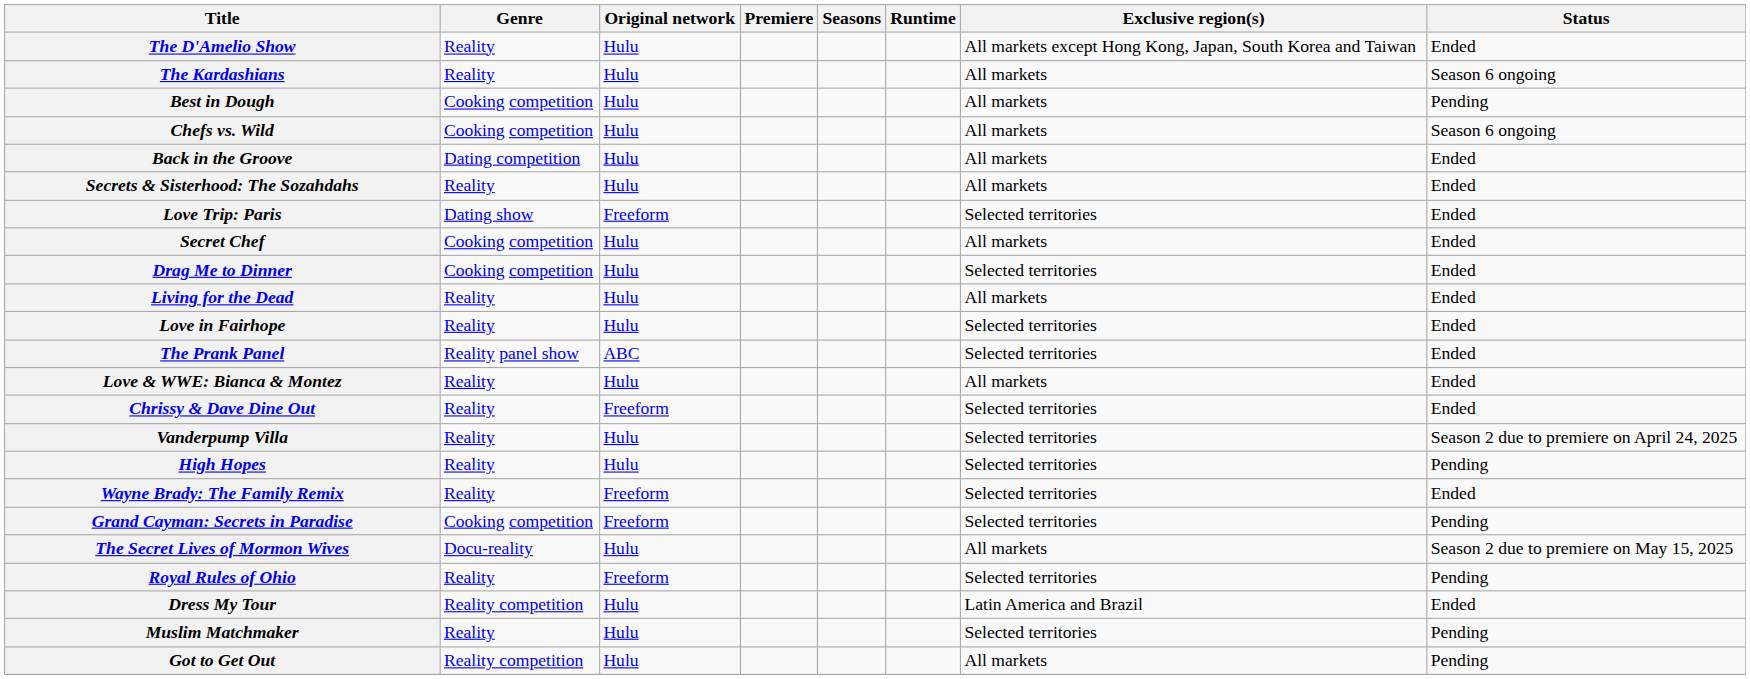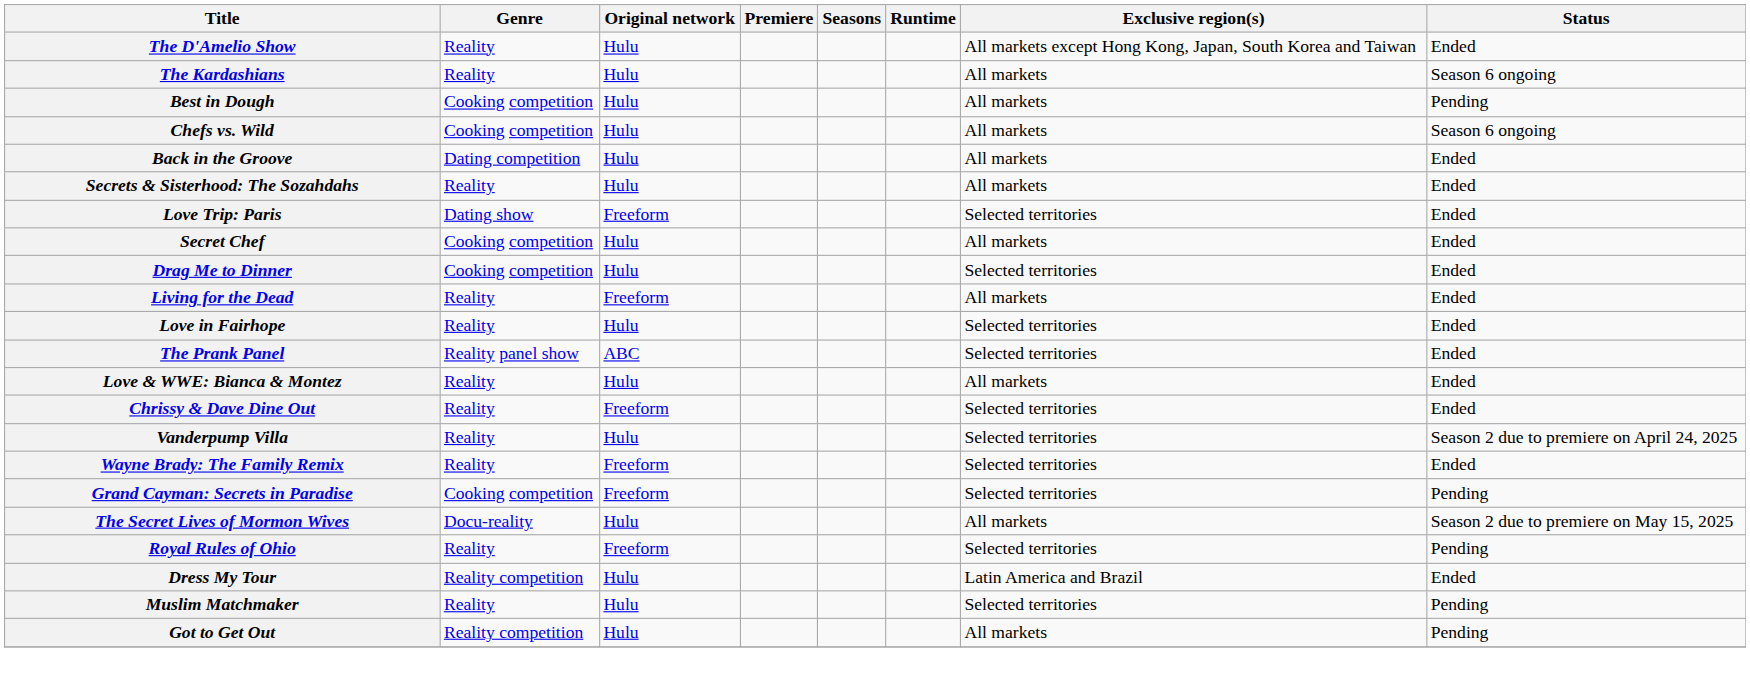 <table class="wikitable plainrowheaders sortable" style="width:100%;">
 <tr>
 <th style="width:25%;">Title</th>
 <th>Genre</th>
 <th>Original network</th>
 <th>Premiere</th>
 <th>Seasons</th>
 <th>Runtime</th>
 <th>Exclusive region(s)</th>
 <th>Status</th>
 </tr>
 <tr>
 <th scope="row"><em><a href='#'>The D'Amelio Show</a></em></th>
 <td><a href='#'>Reality</a></td>
 <td><a href='#'>Hulu</a></td>
 <td></td>
 <td></td>
 <td></td>
 <td>All markets except Hong Kong, Japan, South Korea and Taiwan</td>
 <td>Ended</td>
 </tr>
 <tr>
 <th scope="row"><em><a href='#'>The Kardashians</a></em></th>
 <td><a href='#'>Reality</a></td>
 <td><a href='#'>Hulu</a></td>
 <td></td>
 <td></td>
 <td></td>
 <td>All markets</td>
 <td>Season 6 ongoing</td>
 </tr>
 <tr>
 <th scope="row"><em>Best in Dough</em></th>
 <td><a href='#'>Cooking</a> <a href='#'>competition</a></td>
 <td><a href='#'>Hulu</a></td>
 <td></td>
 <td></td>
 <td></td>
 <td>All markets</td>
 <td>Pending</td>
 </tr>
 <tr>
 <th scope="row"><em>Chefs vs. Wild</em></th>
 <td><a href='#'>Cooking</a> <a href='#'>competition</a></td>
 <td><a href='#'>Hulu</a></td>
 <td></td>
 <td></td>
 <td></td>
 <td>All markets</td>
 <td>Season 6 ongoing</td>
 </tr>
 <tr>
 <th scope="row"><em>Back in the Groove</em></th>
 <td><a href='#'>Dating competition</a></td>
 <td><a href='#'>Hulu</a></td>
 <td></td>
 <td></td>
 <td></td>
 <td>All markets</td>
 <td>Ended</td>
 </tr>
 <tr>
 <th scope="row"><em>Secrets & Sisterhood: The Sozahdahs</em></th>
 <td><a href='#'>Reality</a></td>
 <td><a href='#'>Hulu</a></td>
 <td></td>
 <td></td>
 <td></td>
 <td>All markets</td>
 <td>Ended</td>
 </tr>
 <tr>
 <th scope="row"><em>Love Trip: Paris</em></th>
 <td><a href='#'>Dating show</a></td>
 <td><a href='#'>Freeform</a></td>
 <td></td>
 <td></td>
 <td></td>
 <td>Selected territories</td>
 <td>Ended</td>
 </tr>
 <tr>
 <th scope="row"><em>Secret Chef</em></th>
 <td><a href='#'>Cooking</a> <a href='#'>competition</a></td>
 <td><a href='#'>Hulu</a></td>
 <td></td>
 <td></td>
 <td></td>
 <td>All markets</td>
 <td>Ended</td>
 </tr>
 <tr>
 <th scope="row"><em><a href='#'>Drag Me to Dinner</a></em></th>
 <td><a href='#'>Cooking</a> <a href='#'>competition</a></td>
 <td><a href='#'>Hulu</a></td>
 <td></td>
 <td></td>
 <td></td>
 <td>Selected territories</td>
 <td>Ended</td>
 </tr>
 <tr>
 <th scope="row"><em><a href='#'>Living for the Dead</a></em></th>
 <td><a href='#'>Reality</a></td>
-<td><a href='#'>Hulu</a></td>
+<td><a href='#'>Freeform</a></td>
 <td></td>
 <td></td>
 <td></td>
 <td>All markets</td>
 <td>Ended</td>
 </tr>
 <tr>
 <th scope="row"><em>Love in Fairhope</em></th>
 <td><a href='#'>Reality</a></td>
 <td><a href='#'>Hulu</a></td>
 <td></td>
 <td></td>
 <td></td>
 <td>Selected territories</td>
 <td>Ended</td>
 </tr>
 <tr>
 <th scope="row"><em><a href='#'>The Prank Panel</a></em></th>
 <td><a href='#'>Reality</a> <a href='#'>panel show</a></td>
 <td><a href='#'>ABC</a></td>
 <td></td>
 <td></td>
 <td></td>
 <td>Selected territories</td>
 <td>Ended</td>
 </tr>
 <tr>
 <th scope="row"><em>Love & WWE: Bianca & Montez</em></th>
 <td><a href='#'>Reality</a></td>
 <td><a href='#'>Hulu</a></td>
 <td></td>
 <td></td>
 <td></td>
 <td>All markets</td>
 <td>Ended</td>
 </tr>
 <tr>
 <th scope="row"><em><a href='#'>Chrissy & Dave Dine Out</a></em></th>
 <td><a href='#'>Reality</a></td>
 <td><a href='#'>Freeform</a></td>
 <td></td>
 <td></td>
 <td></td>
 <td>Selected territories</td>
 <td>Ended</td>
 </tr>
 <tr>
 <th scope="row"><em>Vanderpump Villa</em></th>
 <td><a href='#'>Reality</a></td>
 <td><a href='#'>Hulu</a></td>
 <td></td>
 <td></td>
 <td></td>
 <td>Selected territories</td>
 <td>Season 2 due to premiere on April 24, 2025</td>
-</tr>
-<tr>
-<th scope="row"><em><a href='#'>High Hopes</a></em></th>
-<td><a href='#'>Reality</a></td>
-<td><a href='#'>Hulu</a></td>
-<td></td>
-<td></td>
-<td></td>
-<td>Selected territories</td>
-<td>Pending</td>
 </tr>
 <tr>
 <th scope="row"><em><a href='#'>Wayne Brady: The Family Remix</a></em></th>
 <td><a href='#'>Reality</a></td>
 <td><a href='#'>Freeform</a></td>
 <td></td>
 <td></td>
 <td></td>
 <td>Selected territories</td>
 <td>Ended</td>
 </tr>
 <tr>
 <th scope="row"><em><a href='#'>Grand Cayman: Secrets in Paradise</a></em></th>
 <td><a href='#'>Cooking</a> <a href='#'>competition</a></td>
 <td><a href='#'>Freeform</a></td>
 <td></td>
 <td></td>
 <td></td>
 <td>Selected territories</td>
 <td>Pending</td>
 </tr>
 <tr>
 <th scope="row"><em><a href='#'>The Secret Lives of Mormon Wives</a></em></th>
 <td><a href='#'>Docu-reality</a></td>
 <td><a href='#'>Hulu</a></td>
 <td></td>
 <td></td>
 <td></td>
 <td>All markets</td>
 <td>Season 2 due to premiere on May 15, 2025</td>
 </tr>
 <tr>
 <th scope="row"><em><a href='#'>Royal Rules of Ohio</a></em></th>
 <td><a href='#'>Reality</a></td>
 <td><a href='#'>Freeform</a></td>
 <td></td>
 <td></td>
 <td></td>
 <td>Selected territories</td>
 <td>Pending</td>
 </tr>
 <tr>
 <th scope="row"><em>Dress My Tour</em></th>
 <td><a href='#'>Reality competition</a></td>
 <td><a href='#'>Hulu</a></td>
 <td></td>
 <td></td>
 <td></td>
 <td>Latin America and Brazil</td>
 <td>Ended</td>
 </tr>
 <tr>
 <th scope="row"><em>Muslim Matchmaker</em></th>
 <td><a href='#'>Reality</a></td>
 <td><a href='#'>Hulu</a></td>
 <td></td>
 <td></td>
 <td></td>
 <td>Selected territories</td>
 <td>Pending</td>
 </tr>
 <tr>
 <th scope="row"><em>Got to Get Out</em></th>
 <td><a href='#'>Reality competition</a></td>
 <td><a href='#'>Hulu</a></td>
 <td></td>
 <td></td>
 <td></td>
 <td>All markets</td>
 <td>Pending</td>
 </tr>
 <tr>
 </tr>
 </table>
